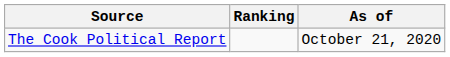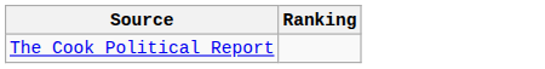 <table class="wikitable" style="text-align:center">
 <tr>
 <th>Source</th>
 <th>Ranking</th>
-<th>As of</th>
 </tr>
 <tr>
 <td align=left><a href='#'>The Cook Political Report</a></td>
 <td></td>
-<td>October 21, 2020</td>
 </tr>
 </table>
